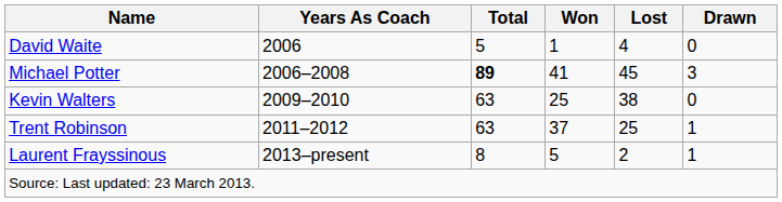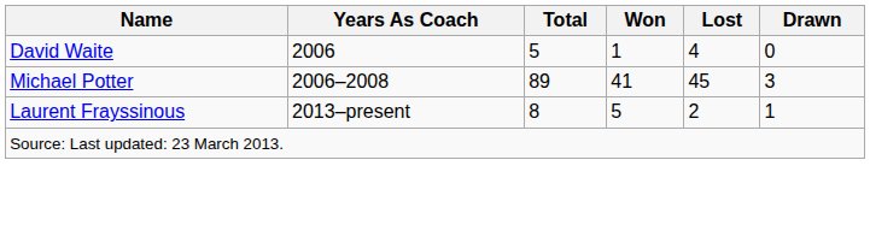 <table class="wikitable"  style="width:45%;">
 <tr>
 <th>Name</th>
 <th>Years As Coach</th>
 <th>Total</th>
 <th>Won</th>
 <th>Lost</th>
 <th>Drawn</th>
 </tr>
 <tr>
 <td> <a href='#'>David Waite</a></td>
 <td>2006</td>
 <td>5</td>
 <td>1</td>
 <td>4</td>
 <td>0</td>
 </tr>
 <tr>
 <td> <a href='#'>Michael Potter</a></td>
 <td>2006–2008</td>
-<td><strong>89</strong></td>
+<td>89</td>
 <td>41</td>
 <td>45</td>
 <td>3</td>
-</tr>
-<tr>
-<td> <a href='#'>Kevin Walters</a></td>
-<td>2009–2010</td>
-<td>63</td>
-<td>25</td>
-<td>38</td>
-<td>0</td>
-</tr>
-<tr>
-<td> <a href='#'>Trent Robinson</a></td>
-<td>2011–2012</td>
-<td>63</td>
-<td>37</td>
-<td>25</td>
-<td>1</td>
 </tr>
 <tr>
 <td> <a href='#'>Laurent Frayssinous</a></td>
 <td>2013–present</td>
 <td>8</td>
 <td>5</td>
 <td>2</td>
 <td>1</td>
 </tr>
 <tr>
 <td colspan=6><small>Source: Last updated: 23 March 2013.</small></td>
 </tr>
 </table>
